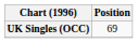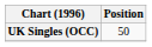 <table class="wikitable plainrowheaders" style="text-align:center">
 <tr>
 <th scope="col">Chart (1996)</th>
 <th scope="col">Position</th>
 </tr>
 <tr>
 <th scope="row">UK Singles (OCC)</th>
-<td>69</td>
+<td>50</td>
 </tr>
 <tr>
 </tr>
 </table>
